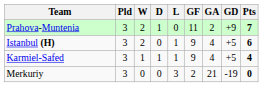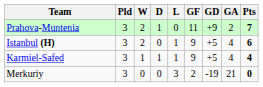 <table class="wikitable" style="text-align:center;">
 <tr>
 <th width=175>Team</th>
 <th width=20 abbr="Played">Pld</th>
 <th width=20 abbr="Won">W</th>
 <th width=20 abbr="Drawn">D</th>
 <th width=20 abbr="Lost">L</th>
 <th width=20 abbr="Goals for">GF</th>
+<th width=20 abbr="Goal difference">GD</th>
 <th width=20 abbr="Goals against">GA</th>
-<th width=20 abbr="Goal difference">GD</th>
 <th width=20 abbr="Points">Pts</th>
 </tr>
 <tr bgcolor="#ccffcc">
 <td align=left> <a href='#'>Prahova</a>-<a href='#'>Muntenia</a></td>
 <td>3</td>
 <td>2</td>
 <td>1</td>
 <td>0</td>
 <td>11</td>
+<td>+9</td>
 <td>2</td>
-<td>+9</td>
 <td><strong>7</strong></td>
 </tr>
 <tr>
 <td align=left> <a href='#'>Istanbul</a> <strong>(H)</strong></td>
 <td>3</td>
 <td>2</td>
 <td>0</td>
 <td>1</td>
 <td>9</td>
+<td>+5</td>
 <td>4</td>
-<td>+5</td>
 <td><strong>6</strong></td>
 </tr>
 <tr>
 <td align=left> <a href='#'>Karmiel-Safed</a></td>
 <td>3</td>
 <td>1</td>
 <td>1</td>
 <td>1</td>
 <td>9</td>
+<td>+5</td>
 <td>4</td>
-<td>+5</td>
 <td><strong>4</strong></td>
 </tr>
 <tr>
 <td align=left> Merkuriy</td>
 <td>3</td>
 <td>0</td>
 <td>0</td>
 <td>3</td>
 <td>2</td>
+<td>-19</td>
 <td>21</td>
-<td>-19</td>
 <td><strong>0</strong></td>
 </tr>
 </table>
